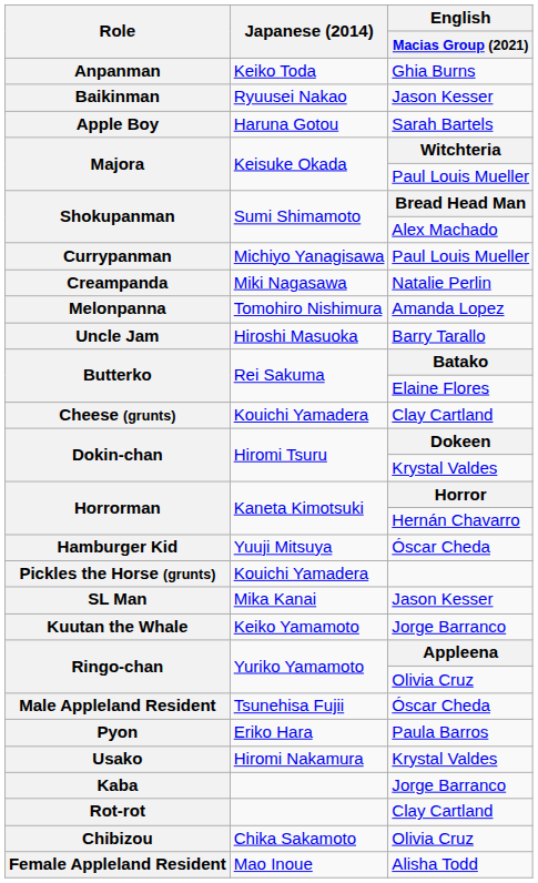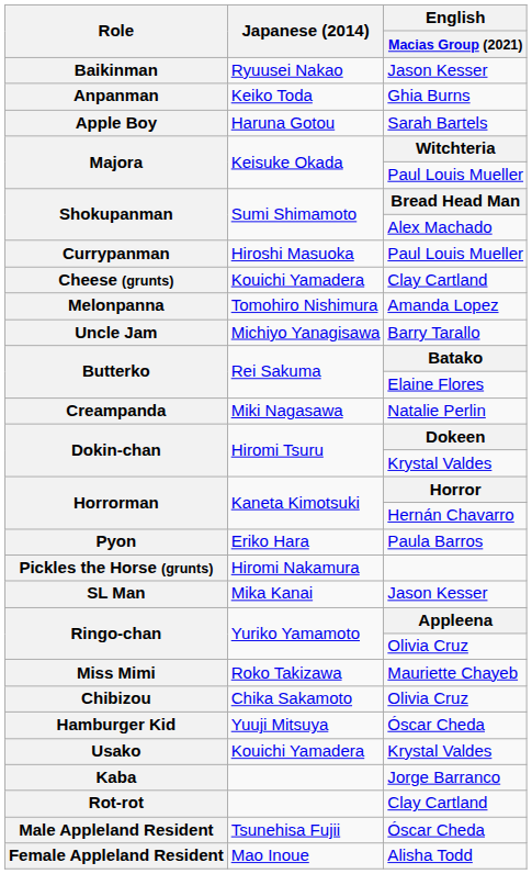 <table class="wikitable mw-collapsible">
 <tr>
 <th rowspan="2">Role</th>
 <th rowspan="2">Japanese (2014)</th>
 <th>English</th>
 </tr>
 <tr>
 <th><small><a href='#'>Macias Group</a> (2021)</small></th>
 </tr>
 <tr>
+<th>Baikinman</th>
+<td><a href='#'>Ryuusei Nakao</a></td>
+<td><a href='#'>Jason Kesser</a></td>
+</tr>
+<tr>
 <th>Anpanman</th>
 <td><a href='#'>Keiko Toda</a></td>
 <td><a href='#'>Ghia Burns</a></td>
-</tr>
-<tr>
-<th>Baikinman</th>
-<td><a href='#'>Ryuusei Nakao</a></td>
-<td><a href='#'>Jason Kesser</a></td>
 </tr>
 <tr>
 <th>Apple Boy</th>
 <td><a href='#'>Haruna Gotou</a></td>
 <td><a href='#'>Sarah Bartels</a></td>
 </tr>
 <tr>
 <th rowspan="2">Majora</th>
 <td rowspan="2"><a href='#'>Keisuke Okada</a></td>
 <th>Witchteria</th>
 </tr>
 <tr>
 <td><a href='#'>Paul Louis Mueller</a></td>
 </tr>
 <tr>
 <th rowspan="2">Shokupanman</th>
 <td rowspan="2"><a href='#'>Sumi Shimamoto</a></td>
 <th>Bread Head Man</th>
 </tr>
 <tr>
 <td><a href='#'>Alex Machado</a></td>
 </tr>
 <tr>
 <th>Currypanman</th>
-<td><a href='#'>Michiyo Yanagisawa</a></td>
+<td><a href='#'>Hiroshi Masuoka</a></td>
 <td><a href='#'>Paul Louis Mueller</a></td>
 </tr>
 <tr>
-<th>Creampanda</th>
-<td><a href='#'>Miki Nagasawa</a></td>
-<td><a href='#'>Natalie Perlin</a></td>
+<th>Cheese <small>(grunts)</small></th>
+<td><a href='#'>Kouichi Yamadera</a></td>
+<td><a href='#'>Clay Cartland</a></td>
 </tr>
 <tr>
 <th>Melonpanna</th>
 <td><a href='#'>Tomohiro Nishimura</a></td>
 <td><a href='#'>Amanda Lopez</a></td>
 </tr>
 <tr>
 <th>Uncle Jam</th>
-<td><a href='#'>Hiroshi Masuoka</a></td>
+<td><a href='#'>Michiyo Yanagisawa</a></td>
 <td><a href='#'>Barry Tarallo</a></td>
 </tr>
 <tr>
 <th rowspan="2">Butterko</th>
 <td rowspan="2"><a href='#'>Rei Sakuma</a></td>
 <th>Batako</th>
 </tr>
 <tr>
 <td><a href='#'>Elaine Flores</a></td>
 </tr>
 <tr>
-<th>Cheese <small>(grunts)</small></th>
-<td><a href='#'>Kouichi Yamadera</a></td>
-<td><a href='#'>Clay Cartland</a></td>
+<th>Creampanda</th>
+<td><a href='#'>Miki Nagasawa</a></td>
+<td><a href='#'>Natalie Perlin</a></td>
 </tr>
 <tr>
 <th rowspan="2">Dokin-chan</th>
 <td rowspan="2"><a href='#'>Hiromi Tsuru</a></td>
 <th>Dokeen</th>
 </tr>
 <tr>
 <td><a href='#'>Krystal Valdes</a></td>
 </tr>
 <tr>
 <th rowspan="2">Horrorman</th>
 <td rowspan="2"><a href='#'>Kaneta Kimotsuki</a></td>
 <th>Horror</th>
 </tr>
 <tr>
 <td><a href='#'>Hernán Chavarro</a></td>
 </tr>
 <tr>
-<th>Hamburger Kid</th>
-<td><a href='#'>Yuuji Mitsuya</a></td>
-<td><a href='#'>Óscar Cheda</a></td>
+<th>Pyon</th>
+<td><a href='#'>Eriko Hara</a></td>
+<td><a href='#'>Paula Barros</a></td>
 </tr>
 <tr>
 <th>Pickles the Horse <small>(grunts)</small></th>
-<td><a href='#'>Kouichi Yamadera</a></td>
+<td><a href='#'>Hiromi Nakamura</a></td>
 <td></td>
 </tr>
 <tr>
 <th>SL Man</th>
 <td><a href='#'>Mika Kanai</a></td>
 <td><a href='#'>Jason Kesser</a></td>
-</tr>
-<tr>
-<th>Kuutan the Whale</th>
-<td><a href='#'>Keiko Yamamoto</a></td>
-<td><a href='#'>Jorge Barranco</a></td>
 </tr>
 <tr>
 <th rowspan="2">Ringo-chan</th>
 <td rowspan="2"><a href='#'>Yuriko Yamamoto</a></td>
 <th>Appleena</th>
 </tr>
 <tr>
 <td><a href='#'>Olivia Cruz</a></td>
 </tr>
 <tr>
-<th>Male Appleland Resident</th>
-<td><a href='#'>Tsunehisa Fujii</a></td>
+<th>Miss Mimi</th>
+<td><a href='#'>Roko Takizawa</a></td>
+<td><a href='#'>Mauriette Chayeb</a></td>
+</tr>
+<tr>
+<th>Chibizou</th>
+<td><a href='#'>Chika Sakamoto</a></td>
+<td><a href='#'>Olivia Cruz</a></td>
+</tr>
+<tr>
+<th>Hamburger Kid</th>
+<td><a href='#'>Yuuji Mitsuya</a></td>
 <td><a href='#'>Óscar Cheda</a></td>
 </tr>
 <tr>
-<th>Pyon</th>
-<td><a href='#'>Eriko Hara</a></td>
-<td><a href='#'>Paula Barros</a></td>
-</tr>
-<tr>
 <th>Usako</th>
-<td><a href='#'>Hiromi Nakamura</a></td>
+<td><a href='#'>Kouichi Yamadera</a></td>
 <td><a href='#'>Krystal Valdes</a></td>
 </tr>
 <tr>
 <th>Kaba</th>
 <td></td>
 <td><a href='#'>Jorge Barranco</a></td>
 </tr>
 <tr>
 <th>Rot-rot</th>
 <td></td>
 <td><a href='#'>Clay Cartland</a></td>
 </tr>
 <tr>
-<th>Chibizou</th>
-<td><a href='#'>Chika Sakamoto</a></td>
-<td><a href='#'>Olivia Cruz</a></td>
+<th>Male Appleland Resident</th>
+<td><a href='#'>Tsunehisa Fujii</a></td>
+<td><a href='#'>Óscar Cheda</a></td>
 </tr>
 <tr>
 <th>Female Appleland Resident</th>
 <td><a href='#'>Mao Inoue</a></td>
 <td><a href='#'>Alisha Todd</a></td>
 </tr>
 </table>
